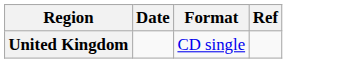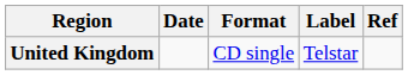 <table class="wikitable plainrowheaders">
 <tr>
 <th scope="col">Region</th>
 <th scope="col">Date</th>
 <th scope="col">Format</th>
+<th scope="col">Label</th>
 <th scope="col">Ref</th>
 </tr>
 <tr>
 <th scope="row">United Kingdom</th>
 <td rowspan="1"></td>
 <td rowspan="1"><a href='#'>CD single</a></td>
+<td rowspan="1"><a href='#'>Telstar</a></td>
 <td rowspan="1"></td>
 </tr>
 </table>
